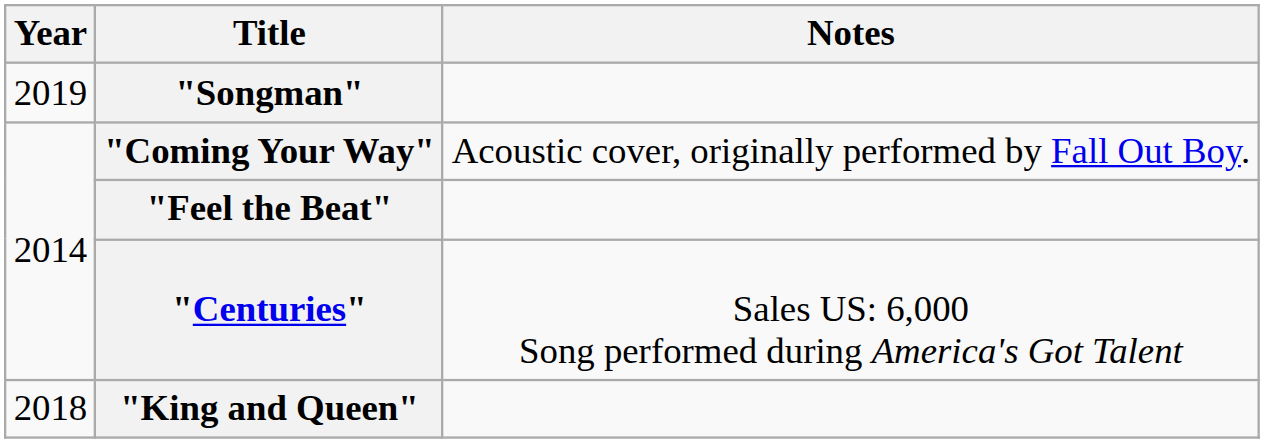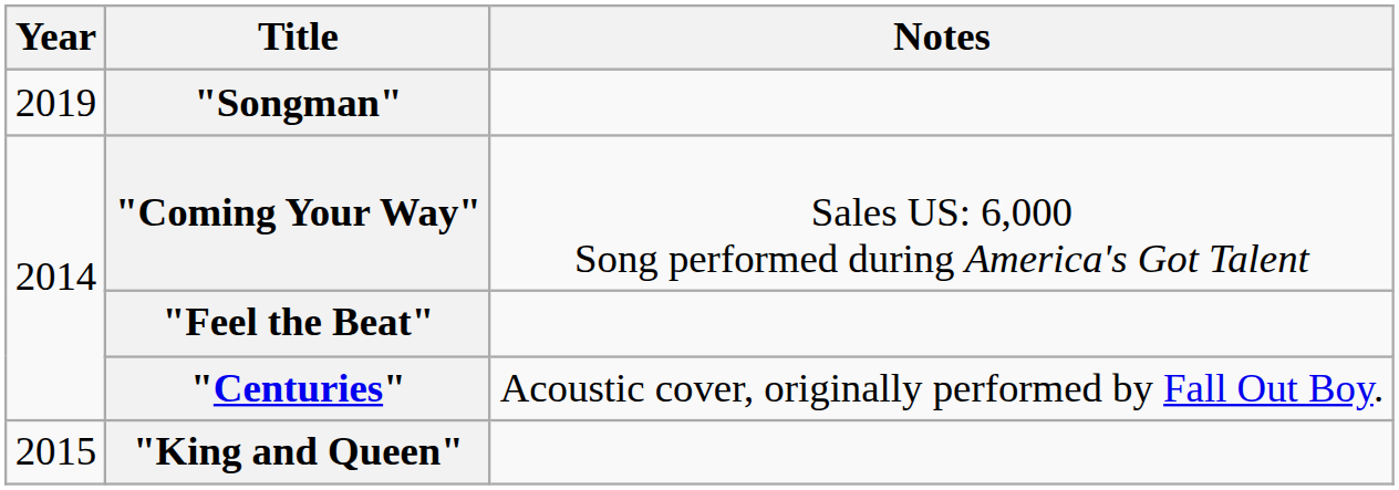 <table class="wikitable plainrowheaders" style="text-align:center;">
 <tr>
 <th scope="col">Year</th>
 <th scope="col">Title</th>
 <th scope="col">Notes</th>
 </tr>
 <tr>
 <td>2019</td>
 <th scope="row">"Songman"</th>
 <td></td>
 </tr>
 <tr>
 <td rowspan="3">2014</td>
 <th scope="row">"Coming Your Way"</th>
-<td>Acoustic cover, originally performed by <a href='#'>Fall Out Boy</a>.</td>
+<td><br>Sales US: 6,000 <br>Song performed during <em>America's Got Talent</em></td>
 </tr>
 <tr>
 <th scope="row">"Feel the Beat"</th>
 <td></td>
 </tr>
 <tr>
 <th scope="row">"<a href='#'>Centuries</a>"</th>
-<td><br>Sales US: 6,000 <br>Song performed during <em>America's Got Talent</em></td>
+<td>Acoustic cover, originally performed by <a href='#'>Fall Out Boy</a>.</td>
 </tr>
 <tr>
-<td>2018</td>
+<td>2015</td>
 <th scope="row">"King and Queen"</th>
 <td></td>
 </tr>
 </table>
